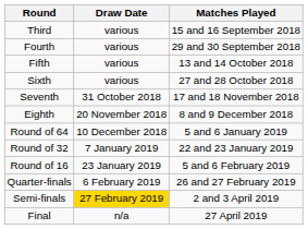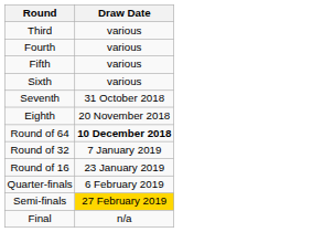 <table class="wikitable" style="text-align: center">
 <tr>
 <th>Round</th>
 <th>Draw Date</th>
-<th>Matches Played</th>
 </tr>
 <tr>
 <td>Third</td>
 <td>various</td>
-<td>15 and 16 September 2018</td>
 </tr>
 <tr>
 <td>Fourth</td>
 <td>various</td>
-<td>29 and 30 September 2018</td>
 </tr>
 <tr>
 <td>Fifth</td>
 <td>various</td>
-<td>13 and 14 October 2018</td>
 </tr>
 <tr>
 <td>Sixth</td>
 <td>various</td>
-<td>27 and 28 October 2018</td>
 </tr>
 <tr>
 <td>Seventh</td>
 <td>31 October 2018</td>
-<td>17 and 18 November 2018</td>
 </tr>
 <tr>
 <td>Eighth</td>
 <td>20 November 2018</td>
-<td>8 and 9 December 2018</td>
 </tr>
 <tr>
 <td>Round of 64</td>
-<td>10 December 2018</td>
-<td>5 and 6 January 2019</td>
+<td><strong>10 December 2018</strong></td>
 </tr>
 <tr>
 <td>Round of 32</td>
 <td>7 January 2019</td>
-<td>22 and 23 January 2019</td>
 </tr>
 <tr>
 <td>Round of 16</td>
 <td>23 January 2019</td>
-<td>5 and 6 February 2019</td>
 </tr>
 <tr>
 <td>Quarter-finals</td>
 <td>6 February 2019</td>
-<td>26 and 27 February 2019</td>
 </tr>
 <tr>
 <td>Semi-finals</td>
 <td style="background: gold;">27 February 2019</td>
-<td>2 and 3 April 2019</td>
 </tr>
 <tr>
 <td>Final</td>
 <td>n/a</td>
-<td>27 April 2019</td>
 </tr>
 </table>
